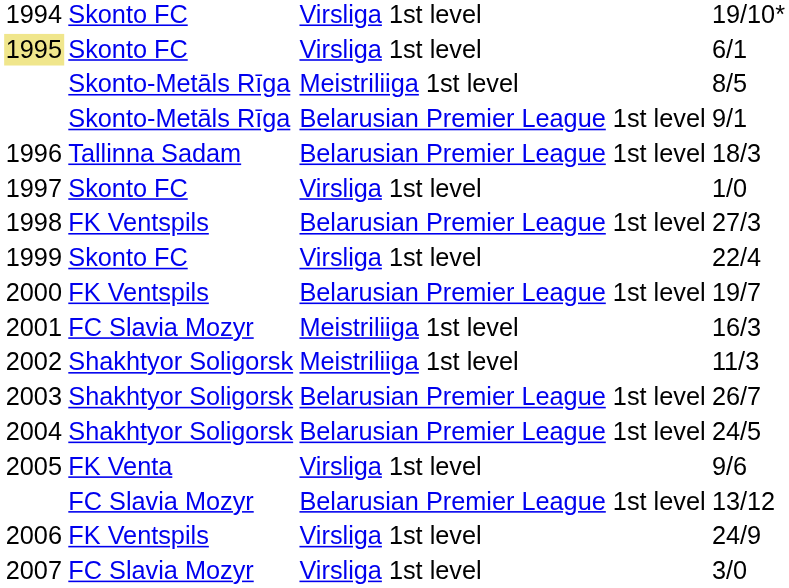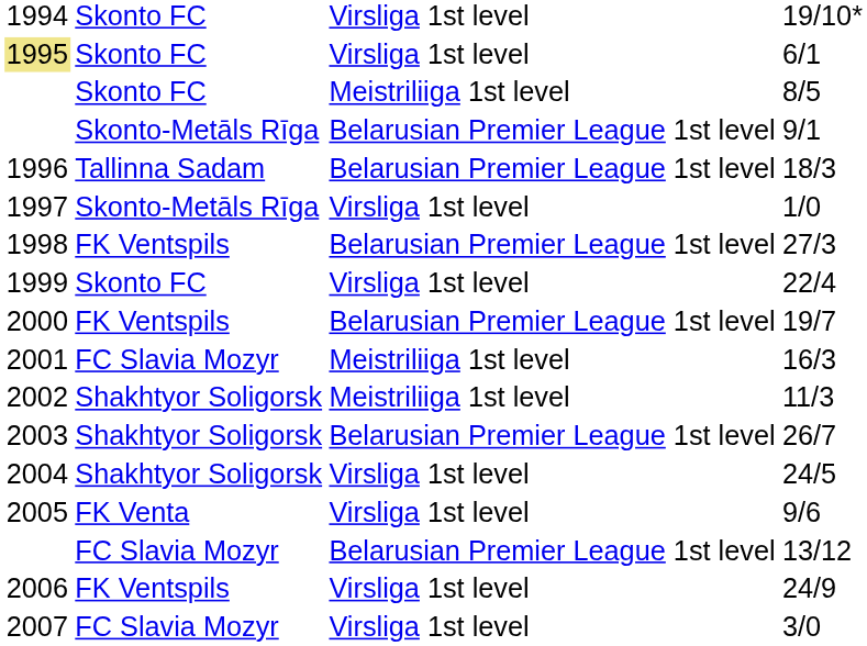 <table>
 <tr>
 <td>1994</td>
 <td><a href='#'>Skonto FC</a></td>
 <td><a href='#'>Virsliga</a> 1st level</td>
 <td>19/10*</td>
 </tr>
 <tr>
 <td style="background: khaki;">1995</td>
 <td><a href='#'>Skonto FC</a></td>
 <td><a href='#'>Virsliga</a> 1st level</td>
 <td>6/1</td>
 </tr>
 <tr>
 <td></td>
-<td><a href='#'>Skonto-Metāls Rīga</a></td>
+<td><a href='#'>Skonto FC</a></td>
 <td><a href='#'>Meistriliiga</a> 1st level</td>
 <td>8/5</td>
 </tr>
 <tr>
 <td></td>
 <td><a href='#'>Skonto-Metāls Rīga</a></td>
 <td><a href='#'>Belarusian Premier League</a> 1st level</td>
 <td>9/1</td>
 </tr>
 <tr>
 <td>1996</td>
 <td><a href='#'>Tallinna Sadam</a></td>
 <td><a href='#'>Belarusian Premier League</a> 1st level</td>
 <td>18/3</td>
 </tr>
 <tr>
 <td>1997</td>
-<td><a href='#'>Skonto FC</a></td>
+<td><a href='#'>Skonto-Metāls Rīga</a></td>
 <td><a href='#'>Virsliga</a> 1st level</td>
 <td>1/0</td>
 </tr>
 <tr>
 <td>1998</td>
 <td><a href='#'>FK Ventspils</a></td>
 <td><a href='#'>Belarusian Premier League</a> 1st level</td>
 <td>27/3</td>
 </tr>
 <tr>
 <td>1999</td>
 <td><a href='#'>Skonto FC</a></td>
 <td><a href='#'>Virsliga</a> 1st level</td>
 <td>22/4</td>
 </tr>
 <tr>
 <td>2000</td>
 <td><a href='#'>FK Ventspils</a></td>
 <td><a href='#'>Belarusian Premier League</a> 1st level</td>
 <td>19/7</td>
 </tr>
 <tr>
 <td>2001</td>
 <td><a href='#'>FC Slavia Mozyr</a></td>
 <td><a href='#'>Meistriliiga</a> 1st level</td>
 <td>16/3</td>
 </tr>
 <tr>
 <td>2002</td>
 <td><a href='#'>Shakhtyor Soligorsk</a></td>
 <td><a href='#'>Meistriliiga</a> 1st level</td>
 <td>11/3</td>
 </tr>
 <tr>
 <td>2003</td>
 <td><a href='#'>Shakhtyor Soligorsk</a></td>
 <td><a href='#'>Belarusian Premier League</a> 1st level</td>
 <td>26/7</td>
 </tr>
 <tr>
 <td>2004</td>
 <td><a href='#'>Shakhtyor Soligorsk</a></td>
-<td><a href='#'>Belarusian Premier League</a> 1st level</td>
+<td><a href='#'>Virsliga</a> 1st level</td>
 <td>24/5</td>
 </tr>
 <tr>
 <td>2005</td>
 <td><a href='#'>FK Venta</a></td>
 <td><a href='#'>Virsliga</a> 1st level</td>
 <td>9/6</td>
 </tr>
 <tr>
 <td></td>
 <td><a href='#'>FC Slavia Mozyr</a></td>
 <td><a href='#'>Belarusian Premier League</a> 1st level</td>
 <td>13/12</td>
 </tr>
 <tr>
 <td>2006</td>
 <td><a href='#'>FK Ventspils</a></td>
 <td><a href='#'>Virsliga</a> 1st level</td>
 <td>24/9</td>
 </tr>
 <tr>
 <td>2007</td>
 <td><a href='#'>FC Slavia Mozyr</a></td>
 <td><a href='#'>Virsliga</a> 1st level</td>
 <td>3/0</td>
 </tr>
 </table>
